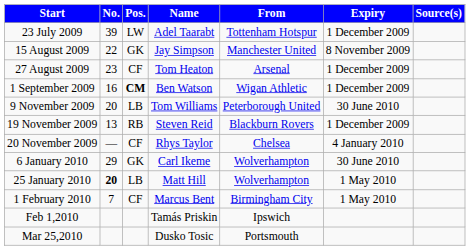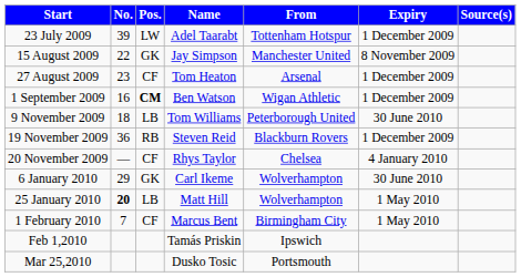 <table class="wikitable" style="text-align:center">
 <tr>
 <th style="background:#0000FF; color:white; text-align:center;">Start</th>
 <th style="background:#0000FF; color:white; text-align:center;">No.</th>
 <th style="background:#0000FF; color:white; text-align:center;">Pos.</th>
 <th style="background:#0000FF; color:white; text-align:center;">Name</th>
 <th style="background:#0000FF; color:white; text-align:center;">From</th>
 <th style="background:#0000FF; color:white; text-align:center;">Expiry</th>
 <th style="background:#0000FF; color:white; text-align:center;">Source(s)</th>
 </tr>
 <tr>
 <td>23 July 2009</td>
 <td>39</td>
 <td>LW</td>
 <td> <a href='#'>Adel Taarabt</a></td>
 <td> <a href='#'>Tottenham Hotspur</a></td>
 <td>1 December 2009</td>
 <td></td>
 </tr>
 <tr>
 <td>15 August 2009</td>
 <td>22</td>
 <td>GK</td>
 <td> <a href='#'>Jay Simpson</a></td>
 <td> <a href='#'>Manchester United</a></td>
 <td>8 November 2009</td>
 <td></td>
 </tr>
 <tr>
 <td>27 August 2009</td>
 <td>23</td>
 <td>CF</td>
 <td> <a href='#'>Tom Heaton</a></td>
 <td> <a href='#'>Arsenal</a></td>
 <td>1 December 2009</td>
 <td></td>
 </tr>
 <tr>
 <td>1 September 2009</td>
 <td>16</td>
 <td><strong>CM</strong></td>
 <td> <a href='#'>Ben Watson</a></td>
 <td> <a href='#'>Wigan Athletic</a></td>
 <td>1 December 2009</td>
 <td></td>
 </tr>
 <tr>
 <td>9 November 2009</td>
-<td>20</td>
+<td>18</td>
 <td>LB</td>
 <td> <a href='#'>Tom Williams</a></td>
 <td> <a href='#'>Peterborough United</a></td>
 <td>30 June 2010</td>
 <td></td>
 </tr>
 <tr>
 <td>19 November 2009</td>
-<td>13</td>
+<td>36</td>
 <td>RB</td>
 <td> <a href='#'>Steven Reid</a></td>
 <td> <a href='#'>Blackburn Rovers</a></td>
 <td>1 December 2009</td>
 <td></td>
 </tr>
 <tr>
 <td>20 November 2009</td>
 <td>—</td>
 <td>CF</td>
 <td> <a href='#'>Rhys Taylor</a></td>
 <td> <a href='#'>Chelsea</a></td>
 <td>4 January 2010</td>
 <td></td>
 </tr>
 <tr>
 <td>6 January 2010</td>
 <td>29</td>
 <td>GK</td>
 <td> <a href='#'>Carl Ikeme</a></td>
 <td> <a href='#'>Wolverhampton</a></td>
 <td>30 June 2010</td>
 <td></td>
 </tr>
 <tr>
 <td>25 January 2010</td>
 <td><strong>20</strong></td>
 <td>LB</td>
 <td> <a href='#'>Matt Hill</a></td>
 <td> <a href='#'>Wolverhampton</a></td>
 <td>1 May 2010</td>
 <td></td>
 </tr>
 <tr>
 <td>1 February 2010</td>
 <td>7</td>
 <td>CF</td>
 <td> <a href='#'>Marcus Bent</a></td>
 <td> <a href='#'>Birmingham City</a></td>
 <td>1 May 2010</td>
 <td></td>
 </tr>
 <tr>
 <td>Feb 1,2010</td>
 <td></td>
 <td></td>
 <td>Tamás Priskin</td>
 <td>Ipswich</td>
 <td></td>
 <td></td>
 </tr>
 <tr>
 <td>Mar 25,2010</td>
 <td></td>
 <td></td>
 <td>Dusko Tosic</td>
 <td>Portsmouth</td>
 <td></td>
 <td></td>
 </tr>
 </table>
